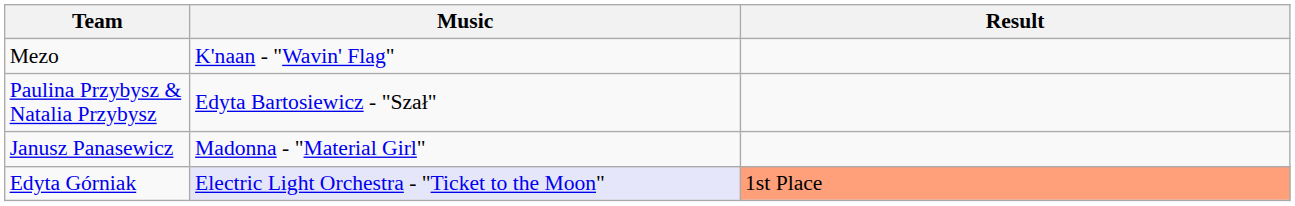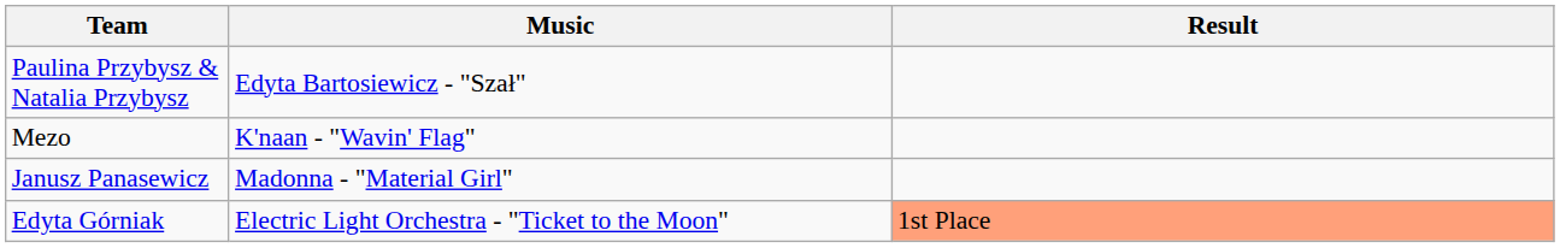 <table class="wikitable">
 <tr>
 <th style="width:130px;">Team</th>
 <th style="width:400px;">Music</th>
 <th style="width:400px;">Result</th>
 </tr>
 <tr>
-<td>Mezo</td>
-<td><a href='#'>K'naan</a> - "<a href='#'>Wavin' Flag</a>"</td>
+<td><a href='#'>Paulina Przybysz & Natalia Przybysz</a></td>
+<td><a href='#'>Edyta Bartosiewicz</a> - "Szał"</td>
 <td></td>
 </tr>
 <tr>
-<td><a href='#'>Paulina Przybysz & Natalia Przybysz</a></td>
-<td><a href='#'>Edyta Bartosiewicz</a> - "Szał"</td>
+<td>Mezo</td>
+<td><a href='#'>K'naan</a> - "<a href='#'>Wavin' Flag</a>"</td>
 <td></td>
 </tr>
 <tr>
 <td><a href='#'>Janusz Panasewicz</a></td>
 <td><a href='#'>Madonna</a> - "<a href='#'>Material Girl</a>"</td>
 <td></td>
 </tr>
 <tr>
 <td><a href='#'>Edyta Górniak</a></td>
-<td style="background: lavender;"><a href='#'>Electric Light Orchestra</a> - "<a href='#'>Ticket to the Moon</a>"</td>
+<td><a href='#'>Electric Light Orchestra</a> - "<a href='#'>Ticket to the Moon</a>"</td>
 <td style="background: lightsalmon;">1st Place</td>
 </tr>
 </table>
